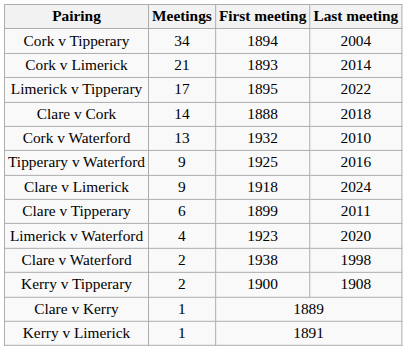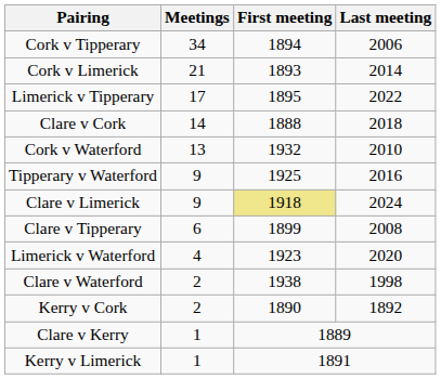 <table class="wikitable sortable" style="text-align:center;">
 <tr>
 <th>Pairing</th>
 <th>Meetings</th>
 <th>First meeting</th>
 <th>Last meeting</th>
 </tr>
 <tr>
 <td>Cork v Tipperary</td>
 <td>34</td>
 <td>1894</td>
-<td>2004</td>
+<td>2006</td>
 </tr>
 <tr>
 <td>Cork v Limerick</td>
 <td>21</td>
 <td>1893</td>
 <td>2014</td>
 </tr>
 <tr>
 <td>Limerick v Tipperary</td>
 <td>17</td>
 <td>1895</td>
 <td>2022</td>
 </tr>
 <tr>
 <td>Clare v Cork</td>
 <td>14</td>
 <td>1888</td>
 <td>2018</td>
 </tr>
 <tr>
 <td>Cork v Waterford</td>
 <td>13</td>
 <td>1932</td>
 <td>2010</td>
 </tr>
 <tr>
 <td>Tipperary v Waterford</td>
 <td>9</td>
 <td>1925</td>
 <td>2016</td>
 </tr>
 <tr>
 <td>Clare v Limerick</td>
 <td>9</td>
-<td>1918</td>
+<td style="background: khaki;">1918</td>
 <td>2024</td>
 </tr>
 <tr>
 <td>Clare v Tipperary</td>
 <td>6</td>
 <td>1899</td>
-<td>2011</td>
+<td>2008</td>
 </tr>
 <tr>
 <td>Limerick v Waterford</td>
 <td>4</td>
 <td>1923</td>
 <td>2020</td>
 </tr>
 <tr>
 <td>Clare v Waterford</td>
 <td>2</td>
 <td>1938</td>
 <td>1998</td>
 </tr>
 <tr>
-<td>Kerry v Tipperary</td>
+<td>Kerry v Cork</td>
 <td>2</td>
-<td>1900</td>
-<td>1908</td>
+<td>1890</td>
+<td>1892</td>
 </tr>
 <tr>
 <td>Clare v Kerry</td>
 <td>1</td>
 <td colspan="2">1889</td>
 </tr>
 <tr>
 <td>Kerry v Limerick</td>
 <td>1</td>
 <td colspan="2">1891</td>
 </tr>
 </table>
